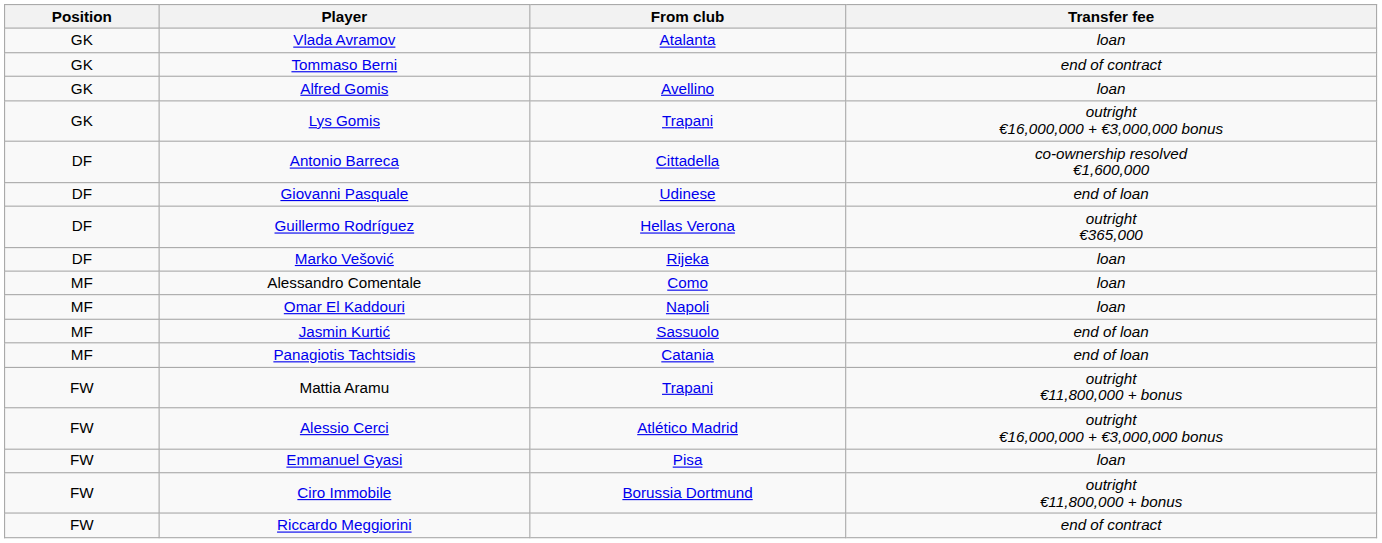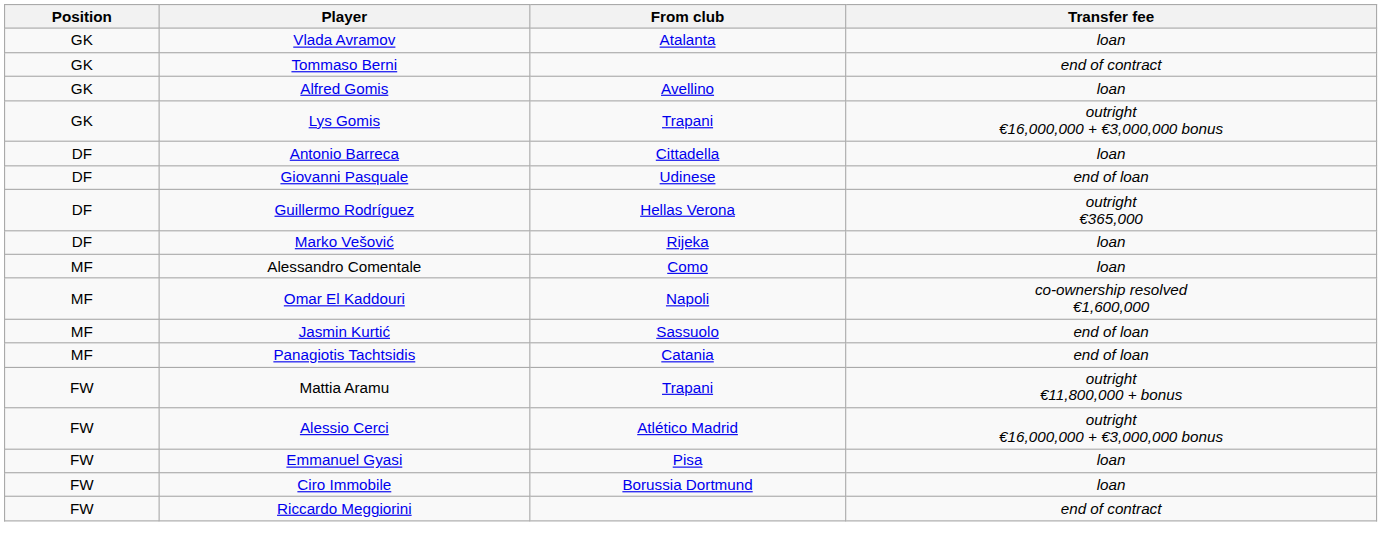 <table class="wikitable sortable" style="width:97%; text-align:center; font-size:85%; text-align:centre;">
 <tr>
 <th>Position</th>
 <th>Player</th>
 <th>From club</th>
 <th>Transfer fee</th>
 </tr>
 <tr>
 <td>GK</td>
 <td><a href='#'>Vlada Avramov</a></td>
 <td><a href='#'>Atalanta</a></td>
 <td><em>loan</em></td>
 </tr>
 <tr>
 <td>GK</td>
 <td><a href='#'>Tommaso Berni</a></td>
 <td></td>
 <td><em>end of contract</em></td>
 </tr>
 <tr>
 <td>GK</td>
 <td><a href='#'>Alfred Gomis</a></td>
 <td><a href='#'>Avellino</a></td>
 <td><em>loan</em></td>
 </tr>
 <tr>
 <td>GK</td>
 <td><a href='#'>Lys Gomis</a></td>
 <td><a href='#'>Trapani</a></td>
 <td><em>outright</em><br><em>€16,000,000 + €3,000,000 bonus</em></td>
 </tr>
 <tr>
 <td>DF</td>
 <td><a href='#'>Antonio Barreca</a></td>
 <td><a href='#'>Cittadella</a></td>
-<td><em>co-ownership resolved</em><br><em>€1,600,000</em></td>
+<td><em>loan</em></td>
 </tr>
 <tr>
 <td>DF</td>
 <td><a href='#'>Giovanni Pasquale</a></td>
 <td><a href='#'>Udinese</a></td>
 <td><em>end of loan</em></td>
 </tr>
 <tr>
 <td>DF</td>
 <td><a href='#'>Guillermo Rodríguez</a></td>
 <td><a href='#'>Hellas Verona</a></td>
 <td><em>outright</em><br><em>€365,000</em></td>
 </tr>
 <tr>
 <td>DF</td>
 <td><a href='#'>Marko Vešović</a></td>
 <td><a href='#'>Rijeka</a></td>
 <td><em>loan</em></td>
 </tr>
 <tr>
 <td>MF</td>
 <td>Alessandro Comentale</td>
 <td><a href='#'>Como</a></td>
 <td><em>loan</em></td>
 </tr>
 <tr>
 <td>MF</td>
 <td><a href='#'>Omar El Kaddouri</a></td>
 <td><a href='#'>Napoli</a></td>
-<td><em>loan</em></td>
+<td><em>co-ownership resolved</em><br><em>€1,600,000</em></td>
 </tr>
 <tr>
 <td>MF</td>
 <td><a href='#'>Jasmin Kurtić</a></td>
 <td><a href='#'>Sassuolo</a></td>
 <td><em>end of loan</em></td>
 </tr>
 <tr>
 <td>MF</td>
 <td><a href='#'>Panagiotis Tachtsidis</a></td>
 <td><a href='#'>Catania</a></td>
 <td><em>end of loan</em></td>
 </tr>
 <tr>
 <td>FW</td>
 <td>Mattia Aramu</td>
 <td><a href='#'>Trapani</a></td>
 <td><em>outright</em><br><em>€11,800,000 + bonus</em></td>
 </tr>
 <tr>
 <td>FW</td>
 <td><a href='#'>Alessio Cerci</a></td>
 <td><a href='#'>Atlético Madrid</a></td>
 <td><em>outright</em><br><em>€16,000,000 + €3,000,000 bonus</em></td>
 </tr>
 <tr>
 <td>FW</td>
 <td><a href='#'>Emmanuel Gyasi</a></td>
 <td><a href='#'>Pisa</a></td>
 <td><em>loan</em></td>
 </tr>
 <tr>
 <td>FW</td>
 <td><a href='#'>Ciro Immobile</a></td>
 <td><a href='#'>Borussia Dortmund</a></td>
-<td><em>outright</em><br><em>€11,800,000 + bonus</em></td>
+<td><em>loan</em></td>
 </tr>
 <tr>
 <td>FW</td>
 <td><a href='#'>Riccardo Meggiorini</a></td>
 <td></td>
 <td><em>end of contract</em></td>
 </tr>
 </table>
